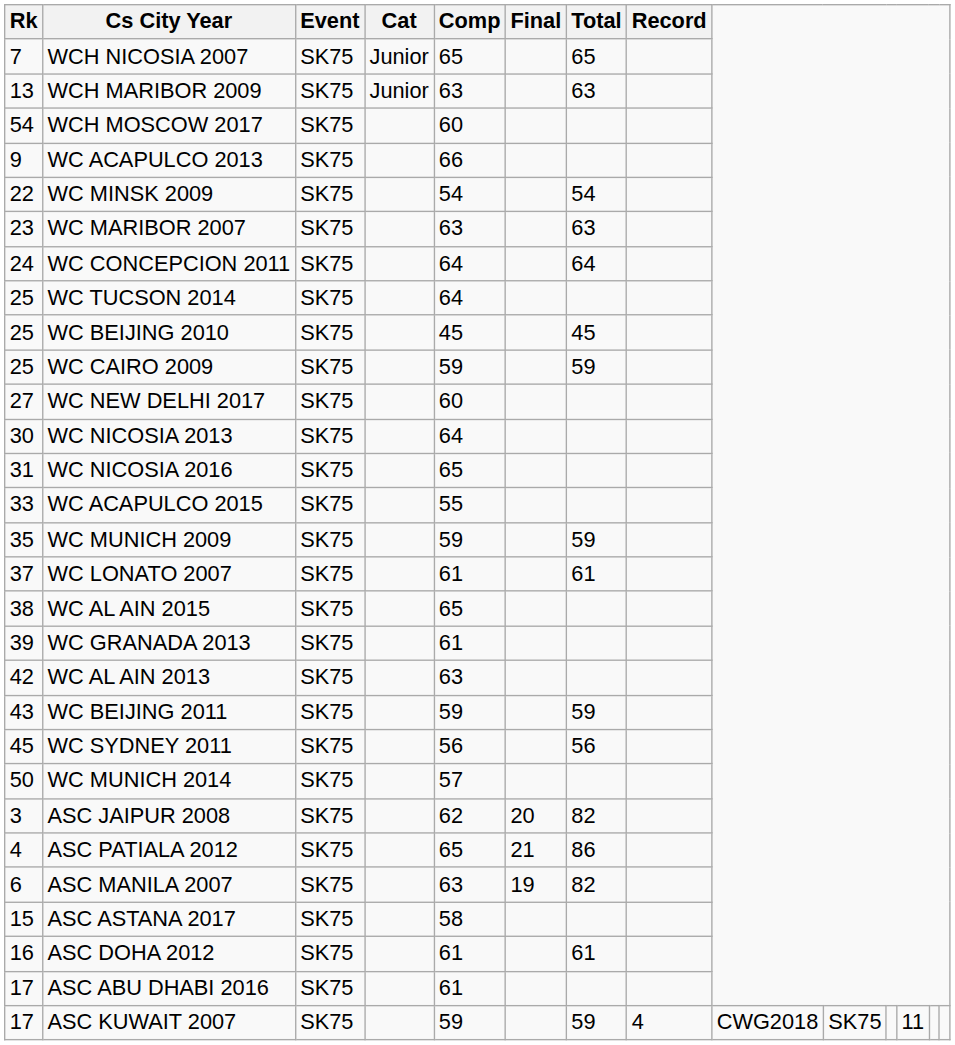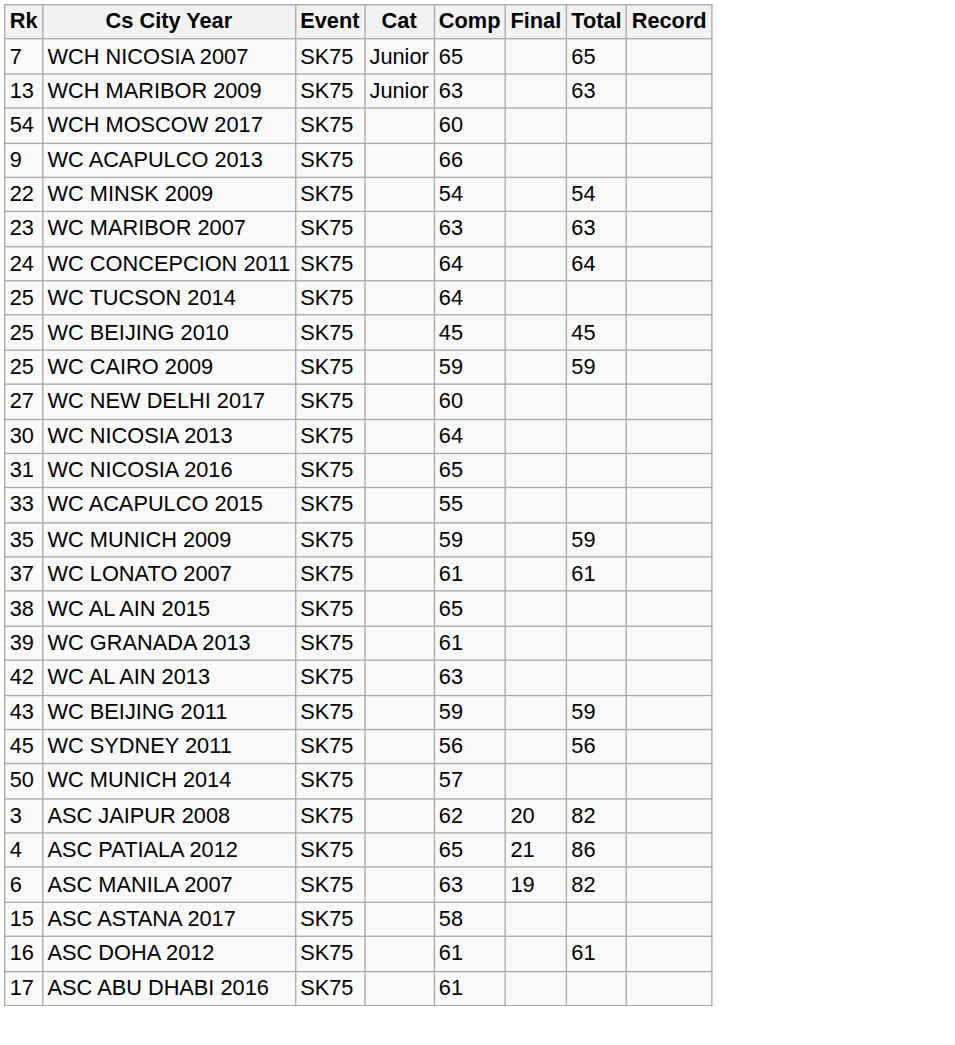 <table class="wikitable">
 <tr>
 <th>Rk</th>
 <th>Cs City Year</th>
 <th>Event</th>
 <th>Cat</th>
 <th>Comp</th>
 <th>Final</th>
 <th>Total</th>
 <th>Record</th>
 </tr>
 <tr>
 <td>7</td>
 <td>WCH NICOSIA 2007</td>
 <td>SK75</td>
 <td>Junior</td>
 <td>65</td>
 <td></td>
 <td>65</td>
 <td></td>
 </tr>
 <tr>
 <td>13</td>
 <td>WCH MARIBOR 2009</td>
 <td>SK75</td>
 <td>Junior</td>
 <td>63</td>
 <td></td>
 <td>63</td>
 <td></td>
 </tr>
 <tr>
 <td>54</td>
 <td>WCH MOSCOW 2017</td>
 <td>SK75</td>
 <td></td>
 <td>60</td>
 <td></td>
 <td></td>
 <td></td>
 </tr>
 <tr>
 <td>9</td>
 <td>WC ACAPULCO 2013</td>
 <td>SK75</td>
 <td></td>
 <td>66</td>
 <td></td>
 <td></td>
 <td></td>
 </tr>
 <tr>
 <td>22</td>
 <td>WC MINSK 2009</td>
 <td>SK75</td>
 <td></td>
 <td>54</td>
 <td></td>
 <td>54</td>
 <td></td>
 </tr>
 <tr>
 <td>23</td>
 <td>WC MARIBOR 2007</td>
 <td>SK75</td>
 <td></td>
 <td>63</td>
 <td></td>
 <td>63</td>
 <td></td>
 </tr>
 <tr>
 <td>24</td>
 <td>WC CONCEPCION 2011</td>
 <td>SK75</td>
 <td></td>
 <td>64</td>
 <td></td>
 <td>64</td>
 <td></td>
 </tr>
 <tr>
 <td>25</td>
 <td>WC TUCSON 2014</td>
 <td>SK75</td>
 <td></td>
 <td>64</td>
 <td></td>
 <td></td>
 <td></td>
 </tr>
 <tr>
 <td>25</td>
 <td>WC BEIJING 2010</td>
 <td>SK75</td>
 <td></td>
 <td>45</td>
 <td></td>
 <td>45</td>
 <td></td>
 </tr>
 <tr>
 <td>25</td>
 <td>WC CAIRO 2009</td>
 <td>SK75</td>
 <td></td>
 <td>59</td>
 <td></td>
 <td>59</td>
 <td></td>
 </tr>
 <tr>
 <td>27</td>
 <td>WC NEW DELHI 2017</td>
 <td>SK75</td>
 <td></td>
 <td>60</td>
 <td></td>
 <td></td>
 <td></td>
 </tr>
 <tr>
 <td>30</td>
 <td>WC NICOSIA 2013</td>
 <td>SK75</td>
 <td></td>
 <td>64</td>
 <td></td>
 <td></td>
 <td></td>
 </tr>
 <tr>
 <td>31</td>
 <td>WC NICOSIA 2016</td>
 <td>SK75</td>
 <td></td>
 <td>65</td>
 <td></td>
 <td></td>
 <td></td>
 </tr>
 <tr>
 <td>33</td>
 <td>WC ACAPULCO 2015</td>
 <td>SK75</td>
 <td></td>
 <td>55</td>
 <td></td>
 <td></td>
 <td></td>
 </tr>
 <tr>
 <td>35</td>
 <td>WC MUNICH 2009</td>
 <td>SK75</td>
 <td></td>
 <td>59</td>
 <td></td>
 <td>59</td>
 <td></td>
 </tr>
 <tr>
 <td>37</td>
 <td>WC LONATO 2007</td>
 <td>SK75</td>
 <td></td>
 <td>61</td>
 <td></td>
 <td>61</td>
 <td></td>
 </tr>
 <tr>
 <td>38</td>
 <td>WC AL AIN 2015</td>
 <td>SK75</td>
 <td></td>
 <td>65</td>
 <td></td>
 <td></td>
 <td></td>
 </tr>
 <tr>
 <td>39</td>
 <td>WC GRANADA 2013</td>
 <td>SK75</td>
 <td></td>
 <td>61</td>
 <td></td>
 <td></td>
 <td></td>
 </tr>
 <tr>
 <td>42</td>
 <td>WC AL AIN 2013</td>
 <td>SK75</td>
 <td></td>
 <td>63</td>
 <td></td>
 <td></td>
 <td></td>
 </tr>
 <tr>
 <td>43</td>
 <td>WC BEIJING 2011</td>
 <td>SK75</td>
 <td></td>
 <td>59</td>
 <td></td>
 <td>59</td>
 <td></td>
 </tr>
 <tr>
 <td>45</td>
 <td>WC SYDNEY 2011</td>
 <td>SK75</td>
 <td></td>
 <td>56</td>
 <td></td>
 <td>56</td>
 <td></td>
 </tr>
 <tr>
 <td>50</td>
 <td>WC MUNICH 2014</td>
 <td>SK75</td>
 <td></td>
 <td>57</td>
 <td></td>
 <td></td>
 <td></td>
 </tr>
 <tr>
 <td>3</td>
 <td>ASC JAIPUR 2008</td>
 <td>SK75</td>
 <td></td>
 <td>62</td>
 <td>20</td>
 <td>82</td>
 <td></td>
 </tr>
 <tr>
 <td>4</td>
 <td>ASC PATIALA 2012</td>
 <td>SK75</td>
 <td></td>
 <td>65</td>
 <td>21</td>
 <td>86</td>
 <td></td>
 </tr>
 <tr>
 <td>6</td>
 <td>ASC MANILA 2007</td>
 <td>SK75</td>
 <td></td>
 <td>63</td>
 <td>19</td>
 <td>82</td>
 <td></td>
 </tr>
 <tr>
 <td>15</td>
 <td>ASC ASTANA 2017</td>
 <td>SK75</td>
 <td></td>
 <td>58</td>
 <td></td>
 <td></td>
 <td></td>
 </tr>
 <tr>
 <td>16</td>
 <td>ASC DOHA 2012</td>
 <td>SK75</td>
 <td></td>
 <td>61</td>
 <td></td>
 <td>61</td>
 <td></td>
 </tr>
 <tr>
 <td>17</td>
 <td>ASC ABU DHABI 2016</td>
 <td>SK75</td>
 <td></td>
 <td>61</td>
 <td></td>
 <td></td>
 <td></td>
 </tr>
-<tr>
-<td>17</td>
-<td>ASC KUWAIT 2007</td>
-<td>SK75</td>
-<td></td>
-<td>59</td>
-<td></td>
-<td>59</td>
-<td>4</td>
-<td>CWG2018</td>
-<td>SK75</td>
-<td></td>
-<td>11</td>
-<td></td>
-<td></td>
-</tr>
 </table>
